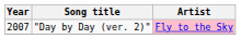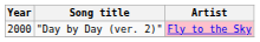 <table class="wikitable sortable">
 <tr>
 <th>Year</th>
 <th>Song title</th>
 <th>Artist</th>
 </tr>
 <tr>
-<td>2007</td>
+<td>2000</td>
 <td>"Day by Day (ver. 2)"</td>
 <td style="background: pink;"><a href='#'>Fly to the Sky</a></td>
 </tr>
 <tr>
 </tr>
 </table>
